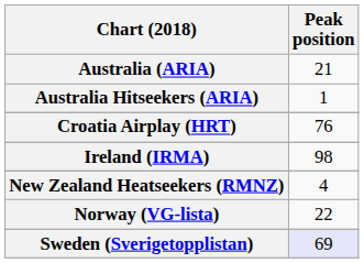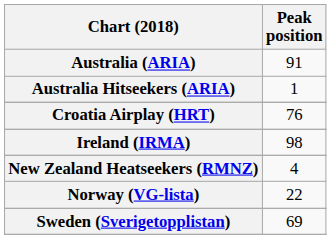 <table class="wikitable sortable plainrowheaders" style="text-align:center">
 <tr>
 <th scope="col">Chart (2018)</th>
 <th scope="col">Peak<br> position</th>
 </tr>
 <tr>
 <th scope="row">Australia (<a href='#'>ARIA</a>)</th>
-<td>21</td>
+<td>91</td>
 </tr>
 <tr>
 <th scope="row">Australia Hitseekers (<a href='#'>ARIA</a>)</th>
 <td style="text-align:center;">1</td>
 </tr>
 <tr>
 </tr>
 <tr>
 <th scope="row">Croatia Airplay (<a href='#'>HRT</a>)</th>
 <td>76</td>
 </tr>
 <tr>
 </tr>
 <tr>
 </tr>
 <tr>
 </tr>
 <tr>
 </tr>
 <tr>
 <th scope="row">Ireland (<a href='#'>IRMA</a>)</th>
 <td>98</td>
 </tr>
 <tr>
 </tr>
 <tr>
 <th scope="row">New Zealand Heatseekers (<a href='#'>RMNZ</a>)</th>
 <td>4</td>
 </tr>
 <tr>
 <th scope="row">Norway (<a href='#'>VG-lista</a>)</th>
 <td>22</td>
 </tr>
 <tr>
 </tr>
 <tr>
 </tr>
 <tr>
 <th scope="row">Sweden (<a href='#'>Sverigetopplistan</a>)</th>
-<td style="background: lavender;">69</td>
+<td>69</td>
 </tr>
 <tr>
 </tr>
 <tr>
 </tr>
 </table>
